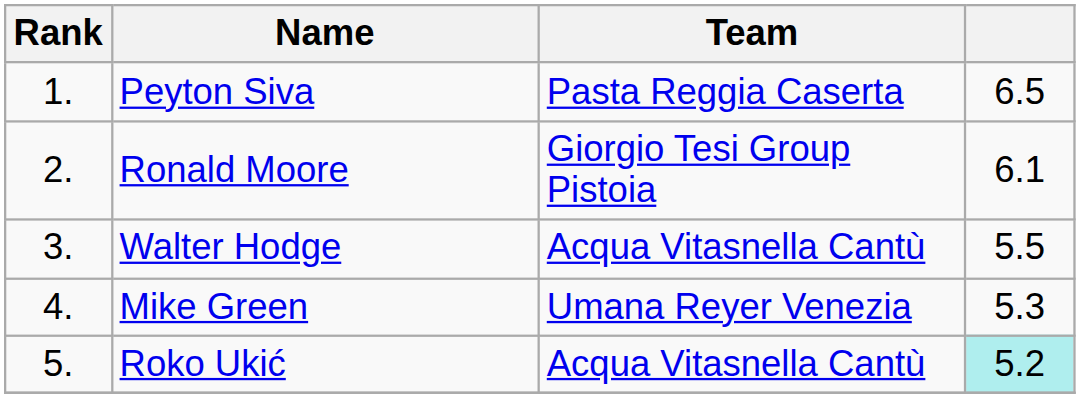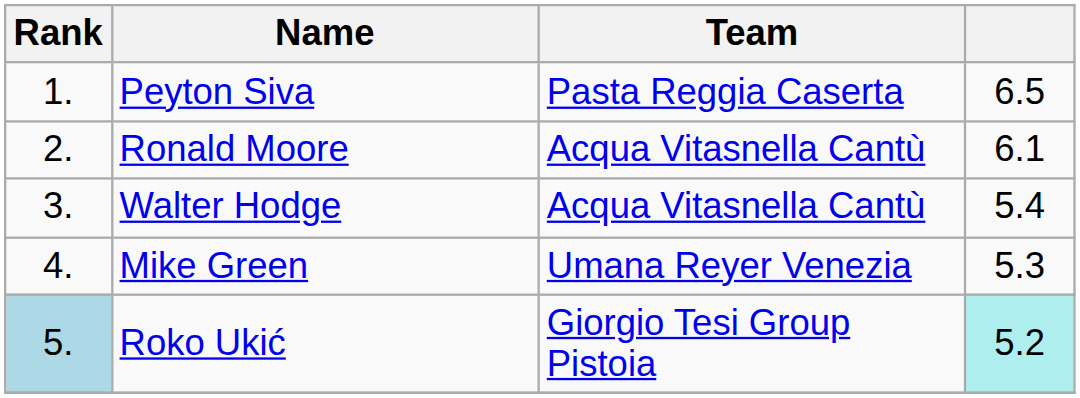 <table class="wikitable" style="text-align: center;">
 <tr>
 <th>Rank</th>
 <th width=180>Name</th>
 <th width=180>Team</th>
 <th width=40></th>
 </tr>
 <tr>
 <td>1.</td>
 <td align="left"> <a href='#'>Peyton Siva</a></td>
 <td style="text-align:left;"><a href='#'>Pasta Reggia Caserta</a></td>
 <td>6.5</td>
 </tr>
 <tr>
 <td>2.</td>
 <td align="left"> <a href='#'>Ronald Moore</a></td>
-<td style="text-align:left;"><a href='#'>Giorgio Tesi Group Pistoia</a></td>
+<td style="text-align:left;"><a href='#'>Acqua Vitasnella Cantù</a></td>
 <td>6.1</td>
 </tr>
 <tr>
 <td>3.</td>
 <td align="left"> <a href='#'>Walter Hodge</a></td>
 <td style="text-align:left;"><a href='#'>Acqua Vitasnella Cantù</a></td>
-<td>5.5</td>
+<td>5.4</td>
 </tr>
 <tr>
 <td>4.</td>
 <td align="left"> <a href='#'>Mike Green</a></td>
 <td style="text-align:left;"><a href='#'>Umana Reyer Venezia</a></td>
 <td>5.3</td>
 </tr>
 <tr>
-<td>5.</td>
+<td style="background: lightblue;">5.</td>
 <td align="left"> <a href='#'>Roko Ukić</a></td>
-<td style="text-align:left;"><a href='#'>Acqua Vitasnella Cantù</a></td>
+<td style="text-align:left;"><a href='#'>Giorgio Tesi Group Pistoia</a></td>
 <td style="background: paleturquoise;">5.2</td>
 </tr>
 <tr>
 </tr>
 </table>
